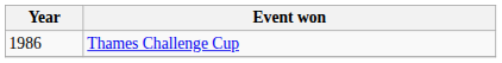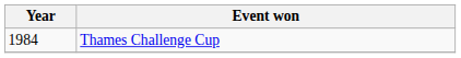 <table class="wikitable">
 <tr>
 <th width=70>Year</th>
 <th width=400>Event won</th>
 </tr>
 <tr>
-<td>1986</td>
+<td>1984</td>
 <td><a href='#'>Thames Challenge Cup</a></td>
 </tr>
 <tr>
 </tr>
 </table>
